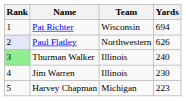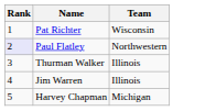 <table class="wikitable" style="font-size: 90%">
 <tr>
 <th>Rank</th>
 <th>Name</th>
 <th>Team</th>
-<th>Yards</th>
 </tr>
 <tr>
 <td>1</td>
 <td><a href='#'>Pat Richter</a></td>
 <td>Wisconsin</td>
-<td>694</td>
 </tr>
 <tr>
 <td style="background: lavender;">2</td>
 <td><a href='#'>Paul Flatley</a></td>
 <td>Northwestern</td>
-<td>626</td>
 </tr>
 <tr>
-<td style="background: lightgreen;">3</td>
+<td>3</td>
 <td>Thurman Walker</td>
 <td>Illinois</td>
-<td>240</td>
 </tr>
 <tr>
 <td>4</td>
 <td>Jim Warren</td>
 <td>Illinois</td>
-<td>230</td>
 </tr>
 <tr>
 <td>5</td>
 <td>Harvey Chapman</td>
 <td>Michigan</td>
-<td>223</td>
 </tr>
 </table>
